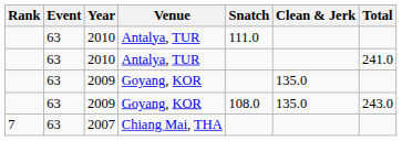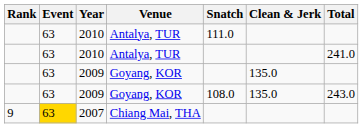 <table class="wikitable">
 <tr>
 <th>Rank</th>
 <th>Event</th>
 <th>Year</th>
 <th>Venue</th>
 <th>Snatch</th>
 <th>Clean & Jerk</th>
 <th>Total</th>
 </tr>
 <tr>
 <td></td>
 <td>63</td>
 <td>2010</td>
 <td><a href='#'>Antalya</a>, <a href='#'>TUR</a></td>
 <td>111.0</td>
 <td></td>
 </tr>
 <tr>
 <td></td>
 <td>63</td>
 <td>2010</td>
 <td><a href='#'>Antalya</a>, <a href='#'>TUR</a></td>
 <td></td>
 <td></td>
 <td>241.0</td>
 </tr>
 <tr>
 <td></td>
 <td>63</td>
 <td>2009</td>
 <td><a href='#'>Goyang</a>, <a href='#'>KOR</a></td>
 <td></td>
 <td>135.0</td>
 </tr>
 <tr>
 <td></td>
 <td>63</td>
 <td>2009</td>
 <td><a href='#'>Goyang</a>, <a href='#'>KOR</a></td>
 <td>108.0</td>
 <td>135.0</td>
 <td>243.0</td>
 </tr>
 <tr>
-<td>7</td>
-<td>63</td>
+<td>9</td>
+<td style="background: gold;">63</td>
 <td>2007</td>
 <td><a href='#'>Chiang Mai</a>, <a href='#'>THA</a></td>
 <td></td>
 <td></td>
 <td></td>
 </tr>
 </table>
